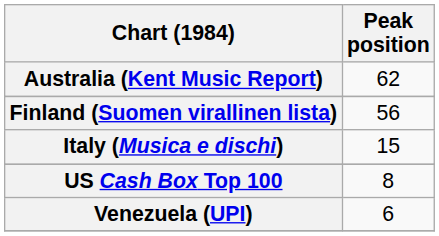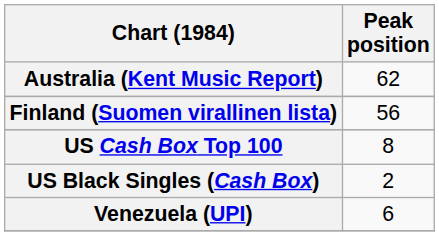 <table class="wikitable sortable plainrowheaders" style="text-align:center">
 <tr>
 <th scope="col">Chart (1984)</th>
 <th scope="col">Peak<br>position</th>
 </tr>
 <tr>
 <th scope="row">Australia (<a href='#'>Kent Music Report</a>)</th>
 <td>62</td>
 </tr>
 <tr>
 </tr>
 <tr>
 </tr>
 <tr>
 <th scope="row">Finland (<a href='#'>Suomen virallinen lista</a>)</th>
 <td>56</td>
 </tr>
 <tr>
-<th scope="row">Italy (<em><a href='#'>Musica e dischi</a></em>)</th>
-<td>15</td>
-</tr>
-<tr>
 </tr>
 <tr>
 </tr>
 <tr>
 </tr>
 <tr>
 </tr>
 <tr>
 </tr>
 <tr>
 </tr>
 <tr>
 <th scope="row">US <a href='#'><em>Cash Box</em> Top 100</a></th>
 <td>8</td>
 </tr>
 <tr>
+<th scope="row">US Black Singles (<em><a href='#'>Cash Box</a></em>)</th>
+<td>2</td>
+</tr>
+<tr>
 <th scope="row">Venezuela (<a href='#'>UPI</a>)</th>
 <td>6</td>
 </tr>
 <tr>
 </tr>
 </table>
